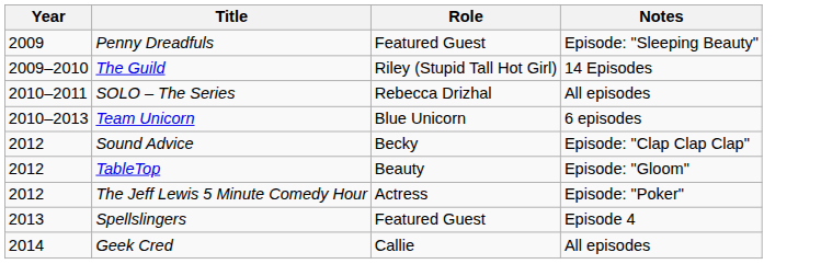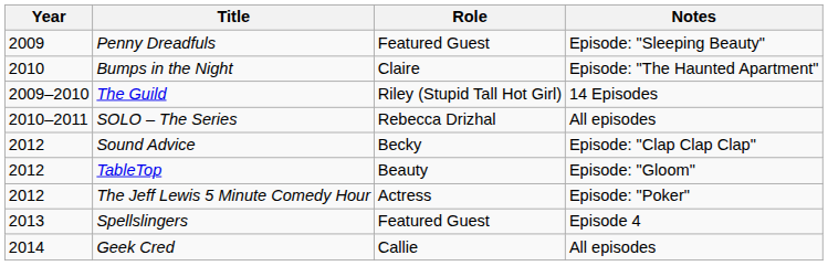 <table class="wikitable sortable">
 <tr>
 <th>Year</th>
 <th>Title</th>
 <th class="unsortable">Role</th>
 <th class="unsortable">Notes</th>
 </tr>
 <tr>
 <td>2009</td>
 <td><em>Penny Dreadfuls</em></td>
 <td>Featured Guest</td>
 <td>Episode: "Sleeping Beauty"</td>
 </tr>
 <tr>
+<td>2010</td>
+<td><em>Bumps in the Night</em></td>
+<td>Claire</td>
+<td>Episode: "The Haunted Apartment"</td>
+</tr>
+<tr>
 <td>2009–2010</td>
 <td><em><a href='#'>The Guild</a></em></td>
 <td>Riley (Stupid Tall Hot Girl)</td>
 <td>14 Episodes</td>
 </tr>
 <tr>
 <td>2010–2011</td>
 <td><em>SOLO – The Series</em></td>
 <td>Rebecca Drizhal</td>
 <td>All episodes</td>
-</tr>
-<tr>
-<td>2010–2013</td>
-<td><em><a href='#'>Team Unicorn</a></em></td>
-<td>Blue Unicorn</td>
-<td>6 episodes</td>
 </tr>
 <tr>
 <td>2012</td>
 <td><em>Sound Advice</em></td>
 <td>Becky</td>
 <td>Episode: "Clap Clap Clap"</td>
 </tr>
 <tr>
 <td>2012</td>
 <td><em><a href='#'>TableTop</a></em></td>
 <td>Beauty</td>
 <td>Episode: "Gloom"</td>
 </tr>
 <tr>
 <td>2012</td>
 <td><em>The Jeff Lewis 5 Minute Comedy Hour</em></td>
 <td>Actress</td>
 <td>Episode: "Poker"</td>
 </tr>
 <tr>
 <td>2013</td>
 <td><em>Spellslingers</em></td>
 <td>Featured Guest</td>
 <td>Episode 4</td>
 </tr>
 <tr>
 <td>2014</td>
 <td><em>Geek Cred</em></td>
 <td>Callie</td>
 <td>All episodes</td>
 </tr>
 </table>
